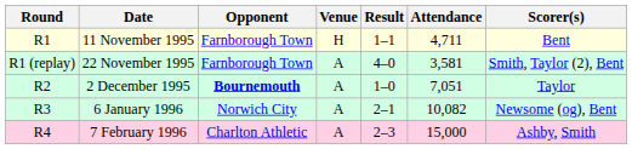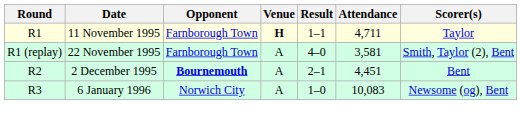 <table style="text-align:center;" class="wikitable sortable">
 <tr>
 <th>Round</th>
 <th>Date</th>
 <th>Opponent</th>
 <th>Venue</th>
 <th>Result</th>
 <th>Attendance</th>
 <th>Scorer(s)</th>
 </tr>
 <tr style="background:#ffd;">
 <td>R1</td>
 <td>11 November 1995</td>
 <td><a href='#'>Farnborough Town</a></td>
-<td>H</td>
+<td><strong>H</strong></td>
 <td>1–1</td>
 <td>4,711</td>
-<td><a href='#'>Bent</a></td>
+<td><a href='#'>Taylor</a></td>
 </tr>
 <tr style="background:#d0ffe3;">
 <td>R1 (replay)</td>
 <td>22 November 1995</td>
 <td><a href='#'>Farnborough Town</a></td>
 <td>A</td>
 <td>4–0</td>
 <td>3,581</td>
 <td><a href='#'>Smith</a>, <a href='#'>Taylor</a> (2), <a href='#'>Bent</a></td>
 </tr>
 <tr style="background:#d0ffe3;">
 <td>R2</td>
 <td>2 December 1995</td>
 <td><strong><a href='#'>Bournemouth</a></strong></td>
 <td>A</td>
-<td>1–0</td>
-<td>7,051</td>
-<td><a href='#'>Taylor</a></td>
+<td>2–1</td>
+<td>4,451</td>
+<td><a href='#'>Bent</a></td>
 </tr>
 <tr style="background:#d0ffe3;">
 <td>R3</td>
 <td>6 January 1996</td>
 <td><a href='#'>Norwich City</a></td>
 <td>A</td>
-<td>2–1</td>
-<td>10,082</td>
+<td>1–0</td>
+<td>10,083</td>
 <td><a href='#'>Newsome</a> (<a href='#'>og</a>), <a href='#'>Bent</a></td>
 </tr>
-<tr style="background:#ffd0e3;">
-<td>R4</td>
-<td>7 February 1996</td>
-<td><a href='#'>Charlton Athletic</a></td>
-<td>A</td>
-<td>2–3</td>
-<td>15,000</td>
-<td><a href='#'>Ashby</a>, <a href='#'>Smith</a></td>
-</tr>
 </table>
